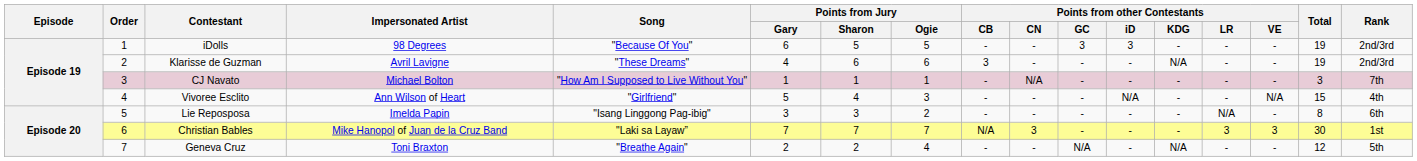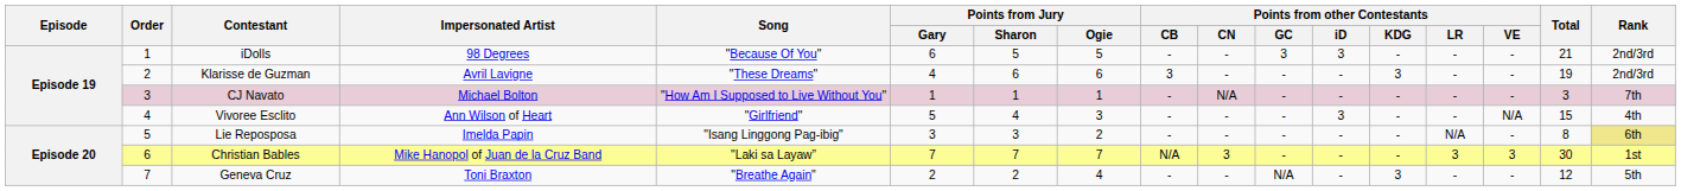 <table class="wikitable" style="text-align:center; line-height:17px; width:100%; font-size:90%;">
 <tr>
 <th rowspan="2" style="width:07%;">Episode</th>
 <th rowspan="2" style="width:03%;">Order</th>
 <th rowspan="2" style="width:10%;">Contestant</th>
 <th rowspan="2" style="width:19%;">Impersonated Artist</th>
 <th rowspan="2" style="width:14%;">Song</th>
 <th colspan="3" style="width:15%;">Points from Jury</th>
 <th colspan="7" style="width:24%;">Points from other Contestants</th>
 <th rowspan="2" style="width:03%;">Total</th>
 <th rowspan="2" style="width:07%;">Rank</th>
 </tr>
 <tr>
 <th style="width:05%;">Gary</th>
 <th style="width:05%;">Sharon</th>
 <th style="width:05%;">Ogie</th>
 <th style="width:03.42%;">CB</th>
 <th style="width:03.42%;">CN</th>
 <th style="width:03.42%;">GC</th>
 <th style="width:03.42%;">iD</th>
 <th style="width:03.42%;">KDG</th>
 <th style="width:03.42%;">LR</th>
 <th style="width:03.42%;">VE</th>
 </tr>
 <tr>
 <th rowspan="4"><strong>Episode 19</strong><br><small></small></th>
 <td>1</td>
 <td>iDolls</td>
 <td><a href='#'>98 Degrees</a></td>
 <td>"<a href='#'>Because Of You</a>"</td>
 <td>6</td>
 <td>5</td>
 <td>5</td>
 <td>-</td>
 <td>-</td>
 <td>3</td>
 <td>3</td>
 <td>-</td>
 <td>-</td>
 <td>-</td>
-<td>19</td>
+<td>21</td>
 <td>2nd/3rd</td>
 </tr>
 <tr>
 <td>2</td>
 <td>Klarisse de Guzman</td>
 <td><a href='#'>Avril Lavigne</a></td>
 <td>"<a href='#'>These Dreams</a>"</td>
 <td>4</td>
 <td>6</td>
 <td>6</td>
 <td>3</td>
 <td>-</td>
 <td>-</td>
 <td>-</td>
-<td>N/A</td>
+<td>3</td>
 <td>-</td>
 <td>-</td>
 <td>19</td>
 <td>2nd/3rd</td>
 </tr>
 <tr>
 <td style="background: #E8CCD7">3</td>
 <td style="background: #E8CCD7">CJ Navato</td>
 <td style="background: #E8CCD7"><a href='#'>Michael Bolton</a></td>
 <td style="background: #E8CCD7">"<a href='#'>How Am I Supposed to Live Without You</a>"</td>
 <td style="background: #E8CCD7">1</td>
 <td style="background: #E8CCD7">1</td>
 <td style="background: #E8CCD7">1</td>
 <td style="background: #E8CCD7">-</td>
 <td style="background: #E8CCD7">N/A</td>
 <td style="background: #E8CCD7">-</td>
 <td style="background: #E8CCD7">-</td>
 <td style="background: #E8CCD7">-</td>
 <td style="background: #E8CCD7">-</td>
 <td style="background: #E8CCD7">-</td>
 <td style="background: #E8CCD7">3</td>
 <td style="background: #E8CCD7">7th</td>
 </tr>
 <tr>
 <td>4</td>
 <td>Vivoree Esclito</td>
 <td><a href='#'>Ann Wilson</a> of <a href='#'>Heart</a></td>
 <td>"<a href='#'>Girlfriend</a>"</td>
 <td>5</td>
 <td>4</td>
 <td>3</td>
 <td>-</td>
 <td>-</td>
 <td>-</td>
-<td>N/A</td>
+<td>3</td>
 <td>-</td>
 <td>-</td>
 <td>N/A</td>
 <td>15</td>
 <td>4th</td>
 </tr>
 <tr>
 <th rowspan="3"><strong>Episode 20</strong><br><small></small></th>
 <td>5</td>
 <td>Lie Reposposa</td>
 <td><a href='#'>Imelda Papin</a></td>
 <td>"Isang Linggong Pag-ibig"</td>
 <td>3</td>
 <td>3</td>
 <td>2</td>
 <td>-</td>
 <td>-</td>
 <td>-</td>
 <td>-</td>
 <td>-</td>
 <td>N/A</td>
 <td>-</td>
 <td>8</td>
-<td>6th</td>
+<td style="background: khaki;">6th</td>
 </tr>
 <tr>
 <td style="background:#FDFD96;">6</td>
 <td style="background:#FDFD96;">Christian Bables</td>
 <td style="background:#FDFD96;"><a href='#'>Mike Hanopol</a> of <a href='#'>Juan de la Cruz Band</a></td>
 <td style="background:#FDFD96;">"Laki sa Layaw”</td>
 <td style="background:#FDFD96;">7</td>
 <td style="background:#FDFD96;">7</td>
 <td style="background:#FDFD96;">7</td>
 <td style="background:#FDFD96;">N/A</td>
 <td style="background:#FDFD96;">3</td>
 <td style="background:#FDFD96;">-</td>
 <td style="background:#FDFD96;">-</td>
 <td style="background:#FDFD96;">-</td>
 <td style="background:#FDFD96;">3</td>
 <td style="background:#FDFD96;">3</td>
 <td style="background:#FDFD96;">30</td>
 <td style="background:#FDFD96;">1st</td>
 </tr>
 <tr>
 <td>7</td>
 <td>Geneva Cruz</td>
 <td><a href='#'>Toni Braxton</a></td>
 <td>"<a href='#'>Breathe Again</a>"</td>
 <td>2</td>
 <td>2</td>
 <td>4</td>
 <td>-</td>
 <td>-</td>
 <td>N/A</td>
 <td>-</td>
-<td>N/A</td>
+<td>3</td>
 <td>-</td>
 <td>-</td>
 <td>12</td>
 <td>5th</td>
 </tr>
 </table>
